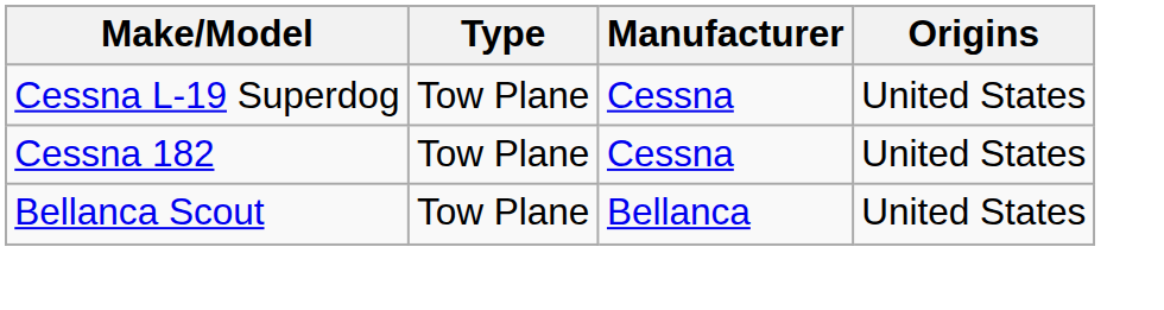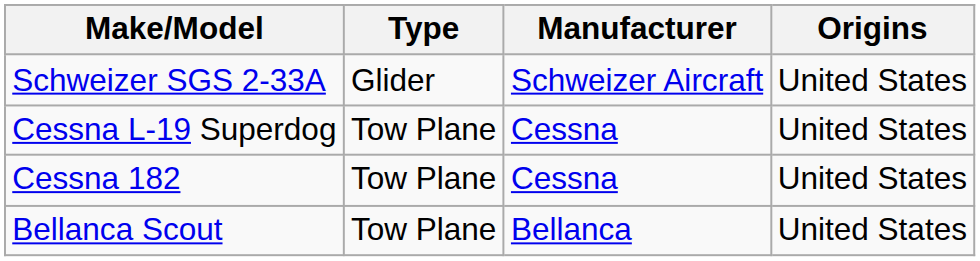 <table class="wikitable">
 <tr>
 <th>Make/Model</th>
 <th>Type</th>
 <th>Manufacturer</th>
 <th>Origins</th>
+</tr>
+<tr>
+<td><a href='#'>Schweizer SGS 2-33A</a></td>
+<td>Glider</td>
+<td><a href='#'>Schweizer Aircraft</a></td>
+<td>United States</td>
 </tr>
 <tr>
 <td><a href='#'>Cessna L-19</a> Superdog</td>
 <td>Tow Plane</td>
 <td><a href='#'>Cessna</a></td>
 <td>United States</td>
 </tr>
 <tr>
 <td><a href='#'>Cessna 182</a></td>
 <td>Tow Plane</td>
 <td><a href='#'>Cessna</a></td>
 <td>United States</td>
 </tr>
 <tr>
 <td><a href='#'>Bellanca Scout</a></td>
 <td>Tow Plane</td>
 <td><a href='#'>Bellanca</a></td>
 <td>United States</td>
 </tr>
 </table>
